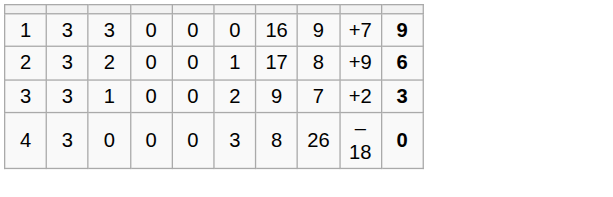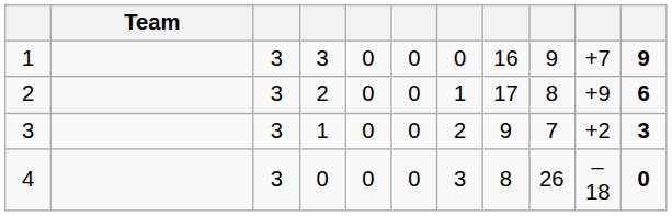 <table class="wikitable" style="text-align: center; font-size: 97%;">
 <tr>
 <th width="25"></th>
+<th width="135">Team</th>
 <th width="25"></th>
 <th width="25"></th>
 <th width="25"></th>
 <th width="25"></th>
 <th width="25"></th>
 <th width="25"></th>
 <th width="25"></th>
 <th width="25"></th>
 <th width="25"></th>
 </tr>
 <tr>
 <td>1</td>
+<td align=left></td>
 <td>3</td>
 <td>3</td>
 <td>0</td>
 <td>0</td>
 <td>0</td>
 <td>16</td>
 <td>9</td>
 <td>+7</td>
 <td><strong>9</strong></td>
 </tr>
 <tr>
 <td>2</td>
+<td align=left></td>
 <td>3</td>
 <td>2</td>
 <td>0</td>
 <td>0</td>
 <td>1</td>
 <td>17</td>
 <td>8</td>
 <td>+9</td>
 <td><strong>6</strong></td>
 </tr>
 <tr>
 <td>3</td>
+<td align=left></td>
 <td>3</td>
 <td>1</td>
 <td>0</td>
 <td>0</td>
 <td>2</td>
 <td>9</td>
 <td>7</td>
 <td>+2</td>
 <td><strong>3</strong></td>
 </tr>
 <tr>
 <td>4</td>
+<td align=left></td>
 <td>3</td>
 <td>0</td>
 <td>0</td>
 <td>0</td>
 <td>3</td>
 <td>8</td>
 <td>26</td>
 <td>–18</td>
 <td><strong>0</strong></td>
 </tr>
 </table>
